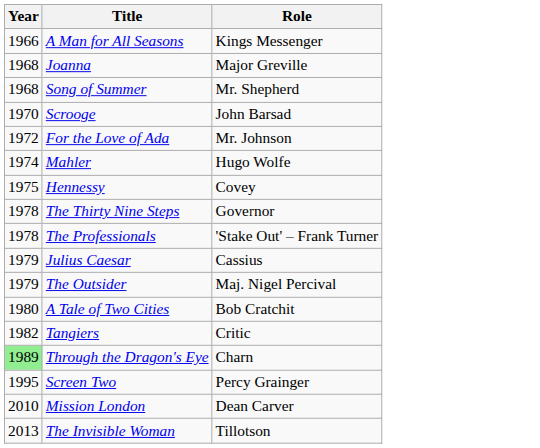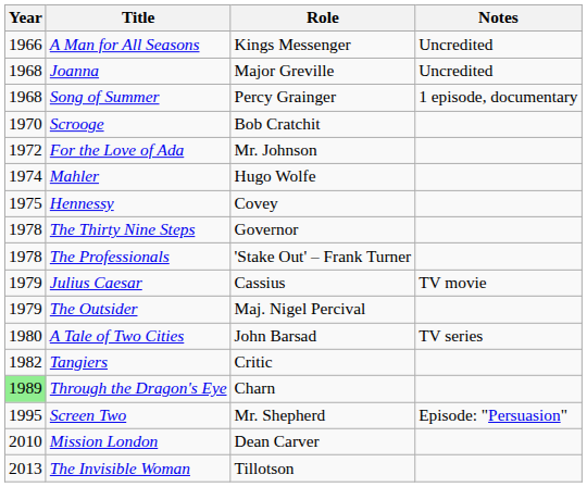 <table class="wikitable">
 <tr>
 <th>Year</th>
 <th>Title</th>
 <th>Role</th>
+<th>Notes</th>
 </tr>
 <tr>
 <td>1966</td>
 <td><em><a href='#'>A Man for All Seasons</a></em></td>
 <td>Kings Messenger</td>
+<td>Uncredited</td>
 </tr>
 <tr>
 <td>1968</td>
 <td><em><a href='#'>Joanna</a></em></td>
 <td>Major Greville</td>
+<td>Uncredited</td>
 </tr>
 <tr>
 <td>1968</td>
 <td><em><a href='#'>Song of Summer</a></em></td>
-<td>Mr. Shepherd</td>
+<td>Percy Grainger</td>
+<td>1 episode, documentary</td>
 </tr>
 <tr>
 <td>1970</td>
 <td><em><a href='#'>Scrooge</a></em></td>
-<td>John Barsad</td>
+<td>Bob Cratchit</td>
+<td></td>
 </tr>
 <tr>
 <td>1972</td>
 <td><em><a href='#'>For the Love of Ada</a></em></td>
 <td>Mr. Johnson</td>
+<td></td>
 </tr>
 <tr>
 <td>1974</td>
 <td><em><a href='#'>Mahler</a></em></td>
 <td>Hugo Wolfe</td>
+<td></td>
 </tr>
 <tr>
 <td>1975</td>
 <td><em><a href='#'>Hennessy</a></em></td>
 <td>Covey</td>
+<td></td>
 </tr>
 <tr>
 <td>1978</td>
 <td><em><a href='#'>The Thirty Nine Steps</a></em></td>
 <td>Governor</td>
+<td></td>
 </tr>
 <tr>
 <td>1978</td>
 <td><em><a href='#'>The Professionals</a></em></td>
 <td>'Stake Out' – Frank Turner</td>
+<td></td>
 </tr>
 <tr>
 <td>1979</td>
 <td><em><a href='#'>Julius Caesar</a></em></td>
 <td>Cassius</td>
+<td>TV movie</td>
 </tr>
 <tr>
 <td>1979</td>
 <td><em><a href='#'>The Outsider</a></em></td>
 <td>Maj. Nigel Percival</td>
+<td></td>
 </tr>
 <tr>
 <td>1980</td>
 <td><em><a href='#'>A Tale of Two Cities</a></em></td>
-<td>Bob Cratchit</td>
+<td>John Barsad</td>
+<td>TV series</td>
 </tr>
 <tr>
 <td>1982</td>
 <td><em><a href='#'>Tangiers</a></em></td>
 <td>Critic</td>
+<td></td>
 </tr>
 <tr>
 <td style="background: lightgreen;">1989</td>
 <td><em><a href='#'>Through the Dragon's Eye</a></em></td>
 <td>Charn</td>
+<td></td>
 </tr>
 <tr>
 <td>1995</td>
 <td><em><a href='#'>Screen Two</a></em></td>
-<td>Percy Grainger</td>
+<td>Mr. Shepherd</td>
+<td>Episode: "<a href='#'>Persuasion</a>"</td>
 </tr>
 <tr>
 <td>2010</td>
 <td><em><a href='#'>Mission London</a></em></td>
 <td>Dean Carver</td>
+<td></td>
 </tr>
 <tr>
 <td>2013</td>
 <td><em><a href='#'>The Invisible Woman</a></em></td>
 <td>Tillotson</td>
+<td></td>
 </tr>
 </table>
